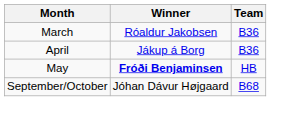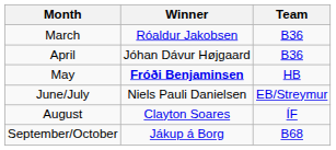 <table class="wikitable" style="text-align:center;">
 <tr>
 <th>Month</th>
 <th>Winner</th>
 <th>Team</th>
 </tr>
 <tr>
 <td>March</td>
 <td> <a href='#'>Róaldur Jakobsen</a></td>
 <td><a href='#'>B36</a></td>
 </tr>
 <tr>
 <td>April</td>
-<td> <a href='#'>Jákup á Borg</a></td>
+<td> Jóhan Dávur Højgaard</td>
 <td><a href='#'>B36</a></td>
 </tr>
 <tr>
 <td>May</td>
 <td><strong> <a href='#'>Fróði Benjaminsen</a></strong></td>
 <td><a href='#'>HB</a></td>
 </tr>
 <tr>
+<td>June/July</td>
+<td> Niels Pauli Danielsen</td>
+<td><a href='#'>EB/Streymur</a></td>
+</tr>
+<tr>
+<td>August</td>
+<td> <a href='#'>Clayton Soares</a></td>
+<td><a href='#'>ÍF</a></td>
+</tr>
+<tr>
 <td>September/October</td>
-<td> Jóhan Dávur Højgaard</td>
+<td> <a href='#'>Jákup á Borg</a></td>
 <td><a href='#'>B68</a></td>
 </tr>
 </table>
